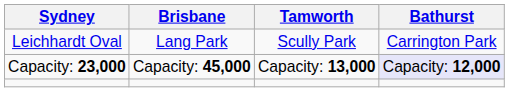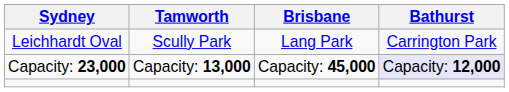 <table class="wikitable" style="text-align:center">
 <tr>
 <th><a href='#'>Sydney</a></th>
+<th><a href='#'>Tamworth</a></th>
 <th><a href='#'>Brisbane</a></th>
-<th><a href='#'>Tamworth</a></th>
 <th><a href='#'>Bathurst</a></th>
 </tr>
 <tr>
 <td><a href='#'>Leichhardt Oval</a></td>
+<td><a href='#'>Scully Park</a></td>
 <td><a href='#'>Lang Park</a></td>
-<td><a href='#'>Scully Park</a></td>
 <td><a href='#'>Carrington Park</a></td>
 </tr>
 <tr>
 <td>Capacity: <strong>23,000</strong></td>
+<td>Capacity: <strong>13,000</strong></td>
 <td>Capacity: <strong>45,000</strong></td>
-<td>Capacity: <strong>13,000</strong></td>
 <td style="background: lavender;">Capacity: <strong>12,000</strong></td>
 </tr>
 <tr>
 <td></td>
 <td></td>
 <td></td>
 <td></td>
 </tr>
 </table>
